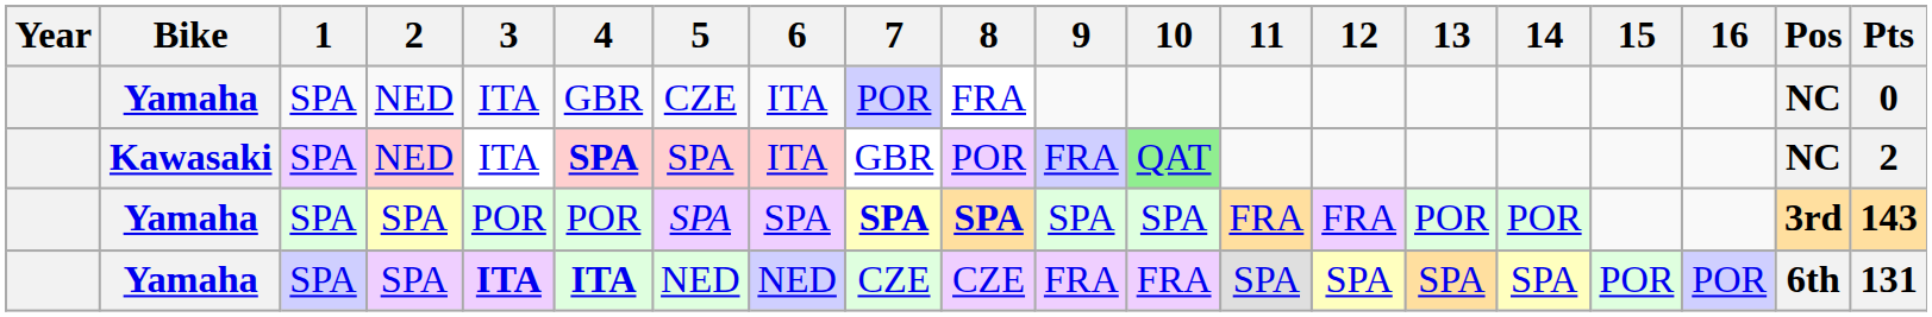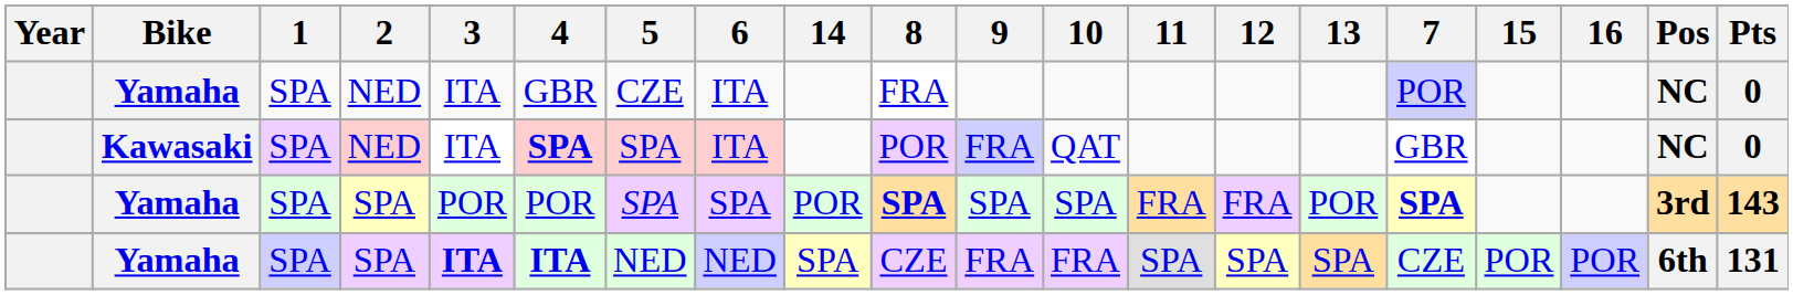 <table class="wikitable" style="font-size:100%; text-align:center;">
 <tr>
 <th>Year</th>
 <th>Bike</th>
 <th>1</th>
 <th>2</th>
 <th>3</th>
 <th>4</th>
 <th>5</th>
 <th>6</th>
-<th>7</th>
+<th>14</th>
 <th>8</th>
 <th>9</th>
 <th>10</th>
 <th>11</th>
 <th>12</th>
 <th>13</th>
-<th>14</th>
+<th>7</th>
 <th>15</th>
 <th>16</th>
 <th>Pos</th>
 <th>Pts</th>
 </tr>
 <tr>
 <th></th>
 <th><a href='#'>Yamaha</a></th>
 <td><a href='#'>SPA</a></td>
 <td><a href='#'>NED</a></td>
 <td><a href='#'>ITA</a></td>
 <td><a href='#'>GBR</a></td>
 <td><a href='#'>CZE</a></td>
 <td><a href='#'>ITA</a></td>
-<td style="background:#CFCFFF;"><a href='#'>POR</a><br></td>
+<td></td>
 <td style="background:#FFFFFF;"><a href='#'>FRA</a><br></td>
 <td></td>
 <td></td>
 <td></td>
 <td></td>
 <td></td>
-<td></td>
+<td style="background:#CFCFFF;"><a href='#'>POR</a><br></td>
 <td></td>
 <td></td>
 <th>NC</th>
 <th>0</th>
 </tr>
 <tr>
 <th></th>
 <th><a href='#'>Kawasaki</a></th>
 <td style="background:#EFCFFF;"><a href='#'>SPA</a><br></td>
 <td style="background:#FFCFCF;"><a href='#'>NED</a><br></td>
 <td style="background:#FFFFFF;"><a href='#'>ITA</a><br></td>
 <td style="background:#FFCFCF;"><strong><a href='#'>SPA</a><br></strong></td>
 <td style="background:#FFCFCF;"><a href='#'>SPA</a><br></td>
 <td style="background:#FFCFCF;"><a href='#'>ITA</a><br></td>
-<td style="background:#FFFFFF;"><a href='#'>GBR</a><br></td>
+<td></td>
 <td style="background:#EFCFFF;"><a href='#'>POR</a><br></td>
 <td style="background:#CFCFFF;"><a href='#'>FRA</a><br></td>
-<td style="background: lightgreen;"><a href='#'>QAT</a></td>
+<td><a href='#'>QAT</a></td>
 <td></td>
 <td></td>
 <td></td>
-<td></td>
+<td style="background:#FFFFFF;"><a href='#'>GBR</a><br></td>
 <td></td>
 <td></td>
 <th>NC</th>
-<th>2</th>
+<th>0</th>
 </tr>
 <tr>
 <th></th>
 <th><a href='#'>Yamaha</a></th>
 <td style="background:#dfffdf;"><a href='#'>SPA</a><br></td>
 <td style="background:#ffffbf;"><a href='#'>SPA</a><br></td>
 <td style="background:#dfffdf;"><a href='#'>POR</a><br></td>
 <td style="background:#dfffdf;"><a href='#'>POR</a><br></td>
 <td style="background:#efcfff;"><em><a href='#'>SPA</a></em><br></td>
 <td style="background:#efcfff;"><a href='#'>SPA</a><br></td>
-<td style="background:#ffffbf;"><strong><a href='#'>SPA</a></strong><br></td>
+<td style="background:#dfffdf;"><a href='#'>POR</a><br></td>
 <td style="background:#ffdf9f;"><strong><a href='#'>SPA</a></strong><br></td>
 <td style="background:#dfffdf;"><a href='#'>SPA</a><br></td>
 <td style="background:#dfffdf;"><a href='#'>SPA</a><br></td>
 <td style="background:#ffdf9f;"><a href='#'>FRA</a><br></td>
 <td style="background:#efcfff;"><a href='#'>FRA</a><br></td>
 <td style="background:#dfffdf;"><a href='#'>POR</a><br></td>
-<td style="background:#dfffdf;"><a href='#'>POR</a><br></td>
+<td style="background:#ffffbf;"><strong><a href='#'>SPA</a></strong><br></td>
 <td></td>
 <td></td>
 <th style="background:#ffdf9f;">3rd</th>
 <th style="background:#ffdf9f;">143</th>
 </tr>
 <tr>
 <th></th>
 <th><a href='#'>Yamaha</a></th>
 <td style="background:#cfcfff;"><a href='#'>SPA</a><br></td>
 <td style="background:#efcfff;"><a href='#'>SPA</a><br></td>
 <td style="background:#efcfff;"><strong><a href='#'>ITA</a></strong><br></td>
 <td style="background:#dfffdf;"><strong><a href='#'>ITA</a></strong><br></td>
 <td style="background:#dfffdf;"><a href='#'>NED</a><br></td>
 <td style="background:#cfcfff;"><a href='#'>NED</a><br></td>
-<td style="background:#dfffdf;"><a href='#'>CZE</a><br></td>
+<td style="background:#ffffbf;"><a href='#'>SPA</a><br></td>
 <td style="background:#efcfff;"><a href='#'>CZE</a><br></td>
 <td style="background:#efcfff;"><a href='#'>FRA</a><br></td>
 <td style="background:#efcfff;"><a href='#'>FRA</a><br></td>
 <td style="background:#dfdfdf;"><a href='#'>SPA</a><br></td>
 <td style="background:#ffffbf;"><a href='#'>SPA</a><br></td>
 <td style="background:#ffdf9f;"><a href='#'>SPA</a><br></td>
-<td style="background:#ffffbf;"><a href='#'>SPA</a><br></td>
+<td style="background:#dfffdf;"><a href='#'>CZE</a><br></td>
 <td style="background:#dfffdf;"><a href='#'>POR</a><br></td>
 <td style="background:#cfcfff;"><a href='#'>POR</a><br></td>
 <th>6th</th>
 <th>131</th>
 </tr>
 </table>
